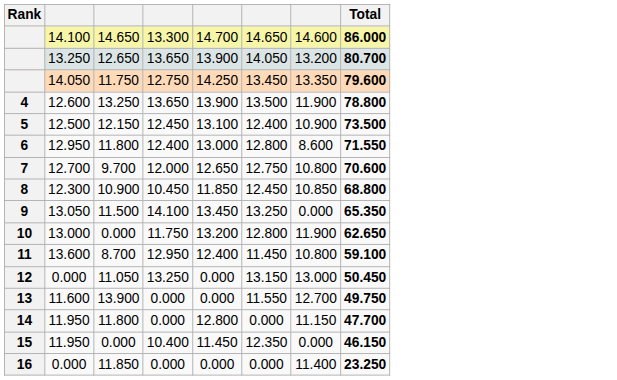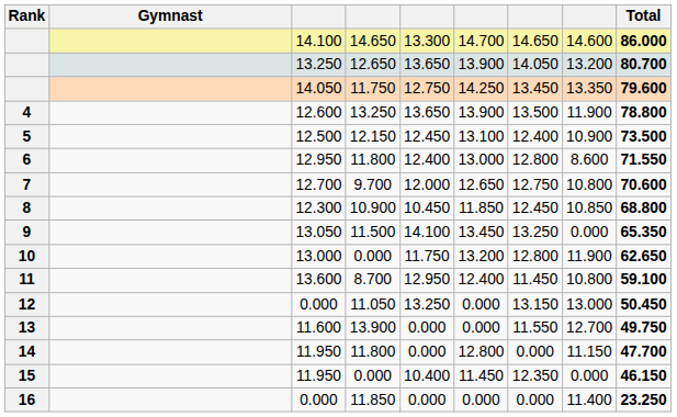 <table class="wikitable sortable" style="text-align:center; font-size:100%">
 <tr>
 <th scope="col" style="width:15px;">Rank</th>
+<th ! scope="col" style="width:250px;">Gymnast</th>
 <th ! scope="col" style="width:50px;"></th>
 <th ! scope="col" style="width:50px;"></th>
 <th ! scope="col" style="width:50px;"></th>
 <th ! scope="col" style="width:50px;"></th>
 <th ! scope="col" style="width:50px;"></th>
 <th ! scope="col" style="width:50px;"></th>
 <th ! scope="col" style="width:50px;">Total</th>
 </tr>
 <tr style="background:#F7F6A8;">
 <th scope=row style="text-align:center"></th>
+<td style="text-align:left;"></td>
 <td>14.100</td>
 <td>14.650</td>
 <td>13.300</td>
 <td>14.700</td>
 <td>14.650</td>
 <td>14.600</td>
 <td><strong>86.000</strong></td>
 </tr>
 <tr style="background:#DCE5E5;">
 <th scope=row style="text-align:center"></th>
+<td style="text-align:left;"></td>
 <td>13.250</td>
 <td>12.650</td>
 <td>13.650</td>
 <td>13.900</td>
 <td>14.050</td>
 <td>13.200</td>
 <td><strong>80.700</strong></td>
 </tr>
 <tr style="background:#FFDAB9;">
 <th scope=row style="text-align:center"></th>
+<td style="text-align:left;"></td>
 <td>14.050</td>
 <td>11.750</td>
 <td>12.750</td>
 <td>14.250</td>
 <td>13.450</td>
 <td>13.350</td>
 <td><strong>79.600</strong></td>
 </tr>
 <tr>
 <th scope=row style="text-align:center">4</th>
+<td style="text-align:left;"></td>
 <td>12.600</td>
 <td>13.250</td>
 <td>13.650</td>
 <td>13.900</td>
 <td>13.500</td>
 <td>11.900</td>
 <td><strong>78.800</strong></td>
 </tr>
 <tr>
 <th scope=row style="text-align:center">5</th>
+<td style="text-align:left;"></td>
 <td>12.500</td>
 <td>12.150</td>
 <td>12.450</td>
 <td>13.100</td>
 <td>12.400</td>
 <td>10.900</td>
 <td><strong>73.500</strong></td>
 </tr>
 <tr>
 <th scope=row style="text-align:center">6</th>
+<td style="text-align:left;"></td>
 <td>12.950</td>
 <td>11.800</td>
 <td>12.400</td>
 <td>13.000</td>
 <td>12.800</td>
 <td>8.600</td>
 <td><strong>71.550</strong></td>
 </tr>
 <tr>
 <th scope=row style="text-align:center">7</th>
+<td style="text-align:left;"></td>
 <td>12.700</td>
 <td>9.700</td>
 <td>12.000</td>
 <td>12.650</td>
 <td>12.750</td>
 <td>10.800</td>
 <td><strong>70.600</strong></td>
 </tr>
 <tr>
 <th scope=row style="text-align:center">8</th>
+<td style="text-align:left;"></td>
 <td>12.300</td>
 <td>10.900</td>
 <td>10.450</td>
 <td>11.850</td>
 <td>12.450</td>
 <td>10.850</td>
 <td><strong>68.800</strong></td>
 </tr>
 <tr>
 <th scope=row style="text-align:center">9</th>
+<td style="text-align:left;"></td>
 <td>13.050</td>
 <td>11.500</td>
 <td>14.100</td>
 <td>13.450</td>
 <td>13.250</td>
 <td>0.000</td>
 <td><strong>65.350</strong></td>
 </tr>
 <tr>
 <th scope=row style="text-align:center">10</th>
+<td style="text-align:left;"></td>
 <td>13.000</td>
 <td>0.000</td>
 <td>11.750</td>
 <td>13.200</td>
 <td>12.800</td>
 <td>11.900</td>
 <td><strong>62.650</strong></td>
 </tr>
 <tr>
 <th scope=row style="text-align:center">11</th>
+<td style="text-align:left;"></td>
 <td>13.600</td>
 <td>8.700</td>
 <td>12.950</td>
 <td>12.400</td>
 <td>11.450</td>
 <td>10.800</td>
 <td><strong>59.100</strong></td>
 </tr>
 <tr>
 <th scope=row style="text-align:center">12</th>
+<td style="text-align:left;"></td>
 <td>0.000</td>
 <td>11.050</td>
 <td>13.250</td>
 <td>0.000</td>
 <td>13.150</td>
 <td>13.000</td>
 <td><strong>50.450</strong></td>
 </tr>
 <tr>
 <th scope=row style="text-align:center">13</th>
+<td style="text-align:left;"></td>
 <td>11.600</td>
 <td>13.900</td>
 <td>0.000</td>
 <td>0.000</td>
 <td>11.550</td>
 <td>12.700</td>
 <td><strong>49.750</strong></td>
 </tr>
 <tr>
 <th scope=row style="text-align:center">14</th>
+<td style="text-align:left;"></td>
 <td>11.950</td>
 <td>11.800</td>
 <td>0.000</td>
 <td>12.800</td>
 <td>0.000</td>
 <td>11.150</td>
 <td><strong>47.700</strong></td>
 </tr>
 <tr>
 <th scope=row style="text-align:center">15</th>
+<td style="text-align:left;"></td>
 <td>11.950</td>
 <td>0.000</td>
 <td>10.400</td>
 <td>11.450</td>
 <td>12.350</td>
 <td>0.000</td>
 <td><strong>46.150</strong></td>
 </tr>
 <tr>
 <th scope=row style="text-align:center">16</th>
+<td style="text-align:left;"></td>
 <td>0.000</td>
 <td>11.850</td>
 <td>0.000</td>
 <td>0.000</td>
 <td>0.000</td>
 <td>11.400</td>
 <td><strong>23.250</strong></td>
 </tr>
 </table>
